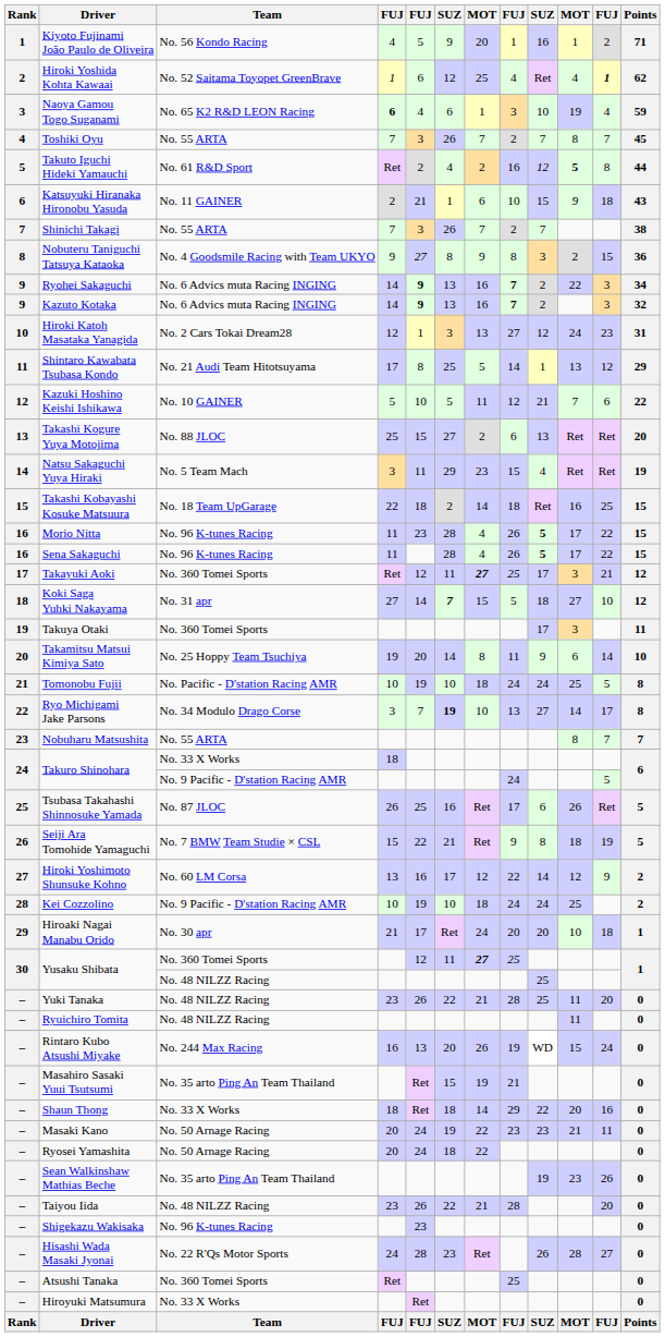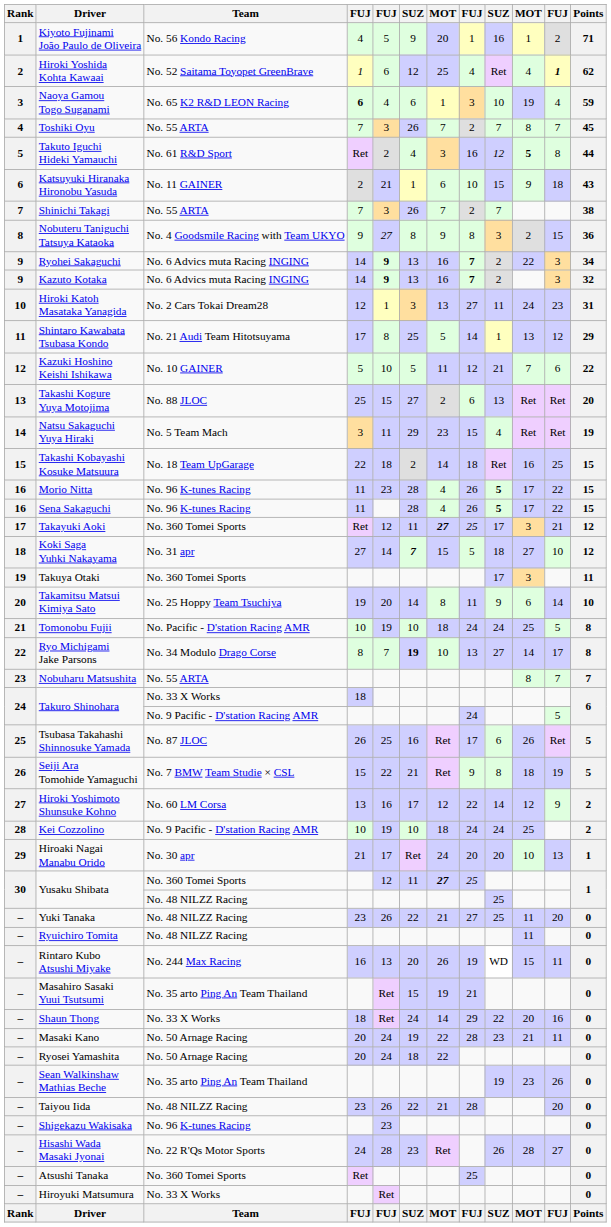 <table class="wikitable" style="font-size:85%; text-align:center">
 <tr>
 <th>Rank</th>
 <th>Driver</th>
 <th>Team</th>
 <th>FUJ<br></th>
 <th>FUJ<br></th>
 <th>SUZ<br></th>
 <th>MOT<br></th>
 <th>FUJ<br></th>
 <th>SUZ<br></th>
 <th>MOT<br></th>
 <th>FUJ<br></th>
 <th>Points</th>
 </tr>
 <tr>
 <th>1</th>
 <td align="left"> <a href='#'>Kiyoto Fujinami</a><br> <a href='#'>João Paulo de Oliveira</a></td>
 <td align="left"> No. 56 <a href='#'>Kondo Racing</a></td>
 <td style="background:#dfffdf;">4</td>
 <td style="background:#dfffdf;">5</td>
 <td style="background:#dfffdf;">9</td>
 <td style="background:#cfcfff;">20</td>
 <td style="background:#ffffbf;">1</td>
 <td style="background:#cfcfff;">16</td>
 <td style="background:#ffffbf;">1</td>
 <td style="background:#dfdfdf;">2</td>
 <th>71</th>
 </tr>
 <tr>
 <th>2</th>
 <td align="left"> <a href='#'>Hiroki Yoshida</a><br> <a href='#'>Kohta Kawaai</a></td>
 <td align="left"> No. 52 <a href='#'>Saitama Toyopet GreenBrave</a></td>
 <td style="background:#ffffbf;"><em>1</em></td>
 <td style="background:#dfffdf;">6</td>
 <td style="background:#cfcfff;">12</td>
 <td style="background:#cfcfff;">25</td>
 <td style="background:#dfffdf;">4</td>
 <td style="background:#efcfff;">Ret</td>
 <td style="background:#dfffdf;">4</td>
 <td style="background:#ffffbf;"><strong><em>1</em></strong></td>
 <th>62</th>
 </tr>
 <tr>
 <th>3</th>
 <td align="left"> <a href='#'>Naoya Gamou</a><br> <a href='#'>Togo Suganami</a></td>
 <td align="left"> No. 65 <a href='#'>K2 R&D LEON Racing</a></td>
 <td style="background:#dfffdf;"><strong>6</strong></td>
 <td style="background:#dfffdf;">4</td>
 <td style="background:#dfffdf;">6</td>
 <td style="background:#ffffbf;">1</td>
 <td style="background:#ffdf9f;">3</td>
 <td style="background:#dfffdf;">10</td>
 <td style="background:#cfcfff;">19</td>
 <td style="background:#dfffdf;">4</td>
 <th>59</th>
 </tr>
 <tr>
 <th>4</th>
 <td align="left"> <a href='#'>Toshiki Oyu</a></td>
 <td align="left"> No. 55 <a href='#'>ARTA</a></td>
 <td style="background:#dfffdf;">7</td>
 <td style="background:#ffdf9f;">3</td>
 <td style="background:#cfcfff;">26</td>
 <td style="background:#dfffdf;">7</td>
 <td style="background:#dfdfdf;">2</td>
 <td style="background:#dfffdf;">7</td>
 <td style="background:#dfffdf;">8</td>
 <td style="background:#dfffdf;">7</td>
 <th>45</th>
 </tr>
 <tr>
 <th>5</th>
 <td align="left"> <a href='#'>Takuto Iguchi</a><br> <a href='#'>Hideki Yamauchi</a></td>
 <td align="left"> No. 61 <a href='#'>R&D Sport</a></td>
 <td style="background:#efcfff;">Ret</td>
 <td style="background:#dfdfdf;">2</td>
 <td style="background:#dfffdf;">4</td>
-<td style="background:#ffdf9f;">2</td>
+<td style="background:#ffdf9f;">3</td>
 <td style="background:#cfcfff;">16</td>
 <td style="background:#cfcfff;"><em>12</em></td>
 <td style="background:#dfffdf;"><strong>5</strong></td>
 <td style="background:#dfffdf;">8</td>
 <th>44</th>
 </tr>
 <tr>
 <th>6</th>
 <td align="left"> <a href='#'>Katsuyuki Hiranaka</a><br> <a href='#'>Hironobu Yasuda</a></td>
 <td align="left">  No. 11 <a href='#'>GAINER</a></td>
 <td style="background:#dfdfdf;">2</td>
 <td style="background:#cfcfff;">21</td>
 <td style="background:#ffffbf;">1</td>
 <td style="background:#dfffdf;">6</td>
 <td style="background:#dfffdf;">10</td>
 <td style="background:#cfcfff;">15</td>
 <td style="background:#dfffdf;"><em>9</em></td>
 <td style="background:#cfcfff;">18</td>
 <th>43</th>
 </tr>
 <tr>
 <th>7</th>
 <td align="left"> <a href='#'>Shinichi Takagi</a></td>
 <td align="left"> No. 55 <a href='#'>ARTA</a></td>
 <td style="background:#dfffdf;">7</td>
 <td style="background:#ffdf9f;">3</td>
 <td style="background:#cfcfff;">26</td>
 <td style="background:#dfffdf;">7</td>
 <td style="background:#dfdfdf;">2</td>
 <td style="background:#dfffdf;">7</td>
 <td style="background:#;"></td>
 <td style="background:#;"></td>
 <th>38</th>
 </tr>
 <tr>
 <th>8</th>
 <td align="left"> <a href='#'>Nobuteru Taniguchi</a><br> <a href='#'>Tatsuya Kataoka</a></td>
 <td align="left"> No. 4 <a href='#'>Goodsmile Racing</a> with <a href='#'>Team UKYO</a></td>
 <td style="background:#dfffdf;">9</td>
 <td style="background:#cfcfff;"><em>27</em></td>
 <td style="background:#dfffdf;">8</td>
 <td style="background:#dfffdf;">9</td>
 <td style="background:#dfffdf;">8</td>
 <td style="background:#ffdf9f;">3</td>
 <td style="background:#dfdfdf;">2</td>
 <td style="background:#cfcfff;">15</td>
 <th>36</th>
 </tr>
 <tr>
 <th>9</th>
 <td align="left"> <a href='#'>Ryohei Sakaguchi</a></td>
 <td align="left"> No. 6 Advics muta Racing <a href='#'>INGING</a></td>
 <td style="background:#cfcfff;">14</td>
 <td style="background:#dfffdf;"><strong>9</strong></td>
 <td style="background:#cfcfff;">13</td>
 <td style="background:#cfcfff;">16</td>
 <td style="background:#dfffdf;"><strong>7</strong></td>
 <td style="background:#dfdfdf;">2</td>
 <td style="background:#cfcfff;">22</td>
 <td style="background:#ffdf9f;">3</td>
 <th>34</th>
 </tr>
 <tr>
 <th>9</th>
 <td align="left"> <a href='#'>Kazuto Kotaka</a></td>
 <td align="left"> No. 6 Advics muta Racing <a href='#'>INGING</a></td>
 <td style="background:#cfcfff;">14</td>
 <td style="background:#dfffdf;"><strong>9</strong></td>
 <td style="background:#cfcfff;">13</td>
 <td style="background:#cfcfff;">16</td>
 <td style="background:#dfffdf;"><strong>7</strong></td>
 <td style="background:#dfdfdf;">2</td>
 <td style="background:#;"></td>
 <td style="background:#ffdf9f;">3</td>
 <th>32</th>
 </tr>
 <tr>
 <th>10</th>
 <td align="left"> <a href='#'>Hiroki Katoh</a><br> <a href='#'>Masataka Yanagida</a></td>
 <td align="left"> No. 2 Cars Tokai Dream28</td>
 <td style="background:#cfcfff;">12</td>
 <td style="background:#ffffbf;">1</td>
 <td style="background:#ffdf9f;">3</td>
 <td style="background:#cfcfff;">13</td>
 <td style="background:#cfcfff;">27</td>
-<td style="background:#cfcfff;">12</td>
+<td style="background:#cfcfff;">11</td>
 <td style="background:#cfcfff;">24</td>
 <td style="background:#cfcfff;">23</td>
 <th>31</th>
 </tr>
 <tr>
 <th>11</th>
 <td align="left"> <a href='#'>Shintaro Kawabata</a><br> <a href='#'>Tsubasa Kondo</a></td>
 <td align="left"> No. 21 <a href='#'>Audi</a> Team Hitotsuyama</td>
 <td style="background:#cfcfff;">17</td>
 <td style="background:#dfffdf;">8</td>
 <td style="background:#cfcfff;">25</td>
 <td style="background:#dfffdf;">5</td>
 <td style="background:#cfcfff;">14</td>
 <td style="background:#ffffbf;">1</td>
 <td style="background:#cfcfff;">13</td>
 <td style="background:#cfcfff;">12</td>
 <th>29</th>
 </tr>
 <tr>
 <th>12</th>
 <td align="left"> <a href='#'>Kazuki Hoshino</a><br> <a href='#'>Keishi Ishikawa</a></td>
 <td align="left"> No. 10 <a href='#'>GAINER</a></td>
 <td style="background:#dfffdf;">5</td>
 <td style="background:#dfffdf;">10</td>
 <td style="background:#dfffdf;">5</td>
 <td style="background:#cfcfff;">11</td>
 <td style="background:#cfcfff;">12</td>
 <td style="background:#cfcfff;">21</td>
 <td style="background:#dfffdf;">7</td>
 <td style="background:#dfffdf;">6</td>
 <th>22</th>
 </tr>
 <tr>
 <th>13</th>
 <td align="left"> <a href='#'>Takashi Kogure</a><br> <a href='#'>Yuya Motojima</a></td>
 <td align="left"> No. 88 <a href='#'>JLOC</a></td>
 <td style="background:#cfcfff;">25</td>
 <td style="background:#cfcfff;">15</td>
 <td style="background:#cfcfff;">27</td>
 <td style="background:#dfdfdf;">2</td>
 <td style="background:#dfffdf;">6</td>
 <td style="background:#cfcfff;">13</td>
 <td style="background:#efcfff;">Ret</td>
 <td style="background:#efcfff;">Ret</td>
 <th>20</th>
 </tr>
 <tr>
 <th>14</th>
 <td align="left"> <a href='#'>Natsu Sakaguchi</a><br> <a href='#'>Yuya Hiraki</a></td>
 <td align="left"> No. 5 Team Mach</td>
 <td style="background:#ffdf9f;">3</td>
 <td style="background:#cfcfff;">11</td>
 <td style="background:#cfcfff;">29</td>
 <td style="background:#cfcfff;">23</td>
 <td style="background:#cfcfff;">15</td>
 <td style="background:#dfffdf;">4</td>
 <td style="background:#efcfff;">Ret</td>
 <td style="background:#efcfff;">Ret</td>
 <th>19</th>
 </tr>
 <tr>
 <th>15</th>
 <td align="left"> <a href='#'>Takashi Kobayashi</a><br> <a href='#'>Kosuke Matsuura</a></td>
 <td align="left"> No. 18 <a href='#'>Team UpGarage</a></td>
 <td style="background:#cfcfff;">22</td>
 <td style="background:#cfcfff;">18</td>
 <td style="background:#dfdfdf;">2</td>
 <td style="background:#cfcfff;">14</td>
 <td style="background:#cfcfff;">18</td>
 <td style="background:#efcfff;">Ret</td>
 <td style="background:#cfcfff;">16</td>
 <td style="background:#cfcfff;">25</td>
 <th>15</th>
 </tr>
 <tr>
 <th>16</th>
 <td align="left"> <a href='#'>Morio Nitta</a></td>
 <td align="left"> No. 96 <a href='#'>K-tunes Racing</a></td>
 <td style="background:#cfcfff;">11</td>
 <td style="background:#cfcfff;">23</td>
 <td style="background:#cfcfff;">28</td>
 <td style="background:#dfffdf;">4</td>
 <td style="background:#cfcfff;">26</td>
 <td style="background:#dfffdf;"><strong>5</strong></td>
 <td style="background:#cfcfff;">17</td>
 <td style="background:#cfcfff;">22</td>
 <th>15</th>
 </tr>
 <tr>
 <th>16</th>
 <td align="left"> <a href='#'>Sena Sakaguchi</a></td>
 <td align="left"> No. 96 <a href='#'>K-tunes Racing</a></td>
 <td style="background:#cfcfff;">11</td>
 <td style="background:#;"></td>
 <td style="background:#cfcfff;">28</td>
 <td style="background:#dfffdf;">4</td>
 <td style="background:#cfcfff;">26</td>
 <td style="background:#dfffdf;"><strong>5</strong></td>
 <td style="background:#cfcfff;">17</td>
 <td style="background:#cfcfff;">22</td>
 <th>15</th>
 </tr>
 <tr>
 <th>17</th>
 <td align="left"> <a href='#'>Takayuki Aoki</a></td>
 <td align="left"> No. 360 Tomei Sports</td>
 <td style="background:#efcfff;">Ret</td>
 <td style="background:#cfcfff;">12</td>
 <td style="background:#cfcfff;">11</td>
 <td style="background:#cfcfff;"><strong><em>27</em></strong></td>
 <td style="background:#cfcfff;"><em>25</em></td>
 <td style="background:#cfcfff;">17</td>
 <td style="background:#ffdf9f;">3</td>
 <td style="background:#cfcfff;">21</td>
 <th>12</th>
 </tr>
 <tr>
 <th>18</th>
 <td align="left"> <a href='#'>Koki Saga</a><br> <a href='#'>Yuhki Nakayama</a></td>
 <td align="left"> No. 31 <a href='#'>apr</a></td>
 <td style="background:#cfcfff;">27</td>
 <td style="background:#cfcfff;">14</td>
 <td style="background:#dfffdf;"><strong><em>7</em></strong></td>
 <td style="background:#cfcfff;">15</td>
 <td style="background:#dfffdf;">5</td>
 <td style="background:#cfcfff;">18</td>
 <td style="background:#cfcfff;">27</td>
 <td style="background:#dfffdf;">10</td>
 <th>12</th>
 </tr>
 <tr>
 <th>19</th>
 <td align="left"> Takuya Otaki</td>
 <td align="left"> No. 360 Tomei Sports</td>
 <td style="background:#;"></td>
 <td style="background:#;"></td>
 <td style="background:#;"></td>
 <td style="background:#;"></td>
 <td style="background:#;"></td>
 <td style="background:#cfcfff;">17</td>
 <td style="background:#ffdf9f;">3</td>
 <td style="background:#;"></td>
 <th>11</th>
 </tr>
 <tr>
 <th>20</th>
 <td align="left"> <a href='#'>Takamitsu Matsui</a><br> <a href='#'>Kimiya Sato</a></td>
 <td align="left"> No. 25 Hoppy <a href='#'>Team Tsuchiya</a></td>
 <td style="background:#cfcfff;">19</td>
 <td style="background:#cfcfff;">20</td>
 <td style="background:#cfcfff;">14</td>
 <td style="background:#dfffdf;">8</td>
 <td style="background:#cfcfff;">11</td>
 <td style="background:#dfffdf;">9</td>
 <td style="background:#dfffdf;">6</td>
 <td style="background:#cfcfff;">14</td>
 <th>10</th>
 </tr>
 <tr>
 <th>21</th>
 <td align="left"> <a href='#'>Tomonobu Fujii</a></td>
 <td align="left">  No.  Pacific - <a href='#'>D'station Racing</a> <a href='#'>AMR</a></td>
 <td style="background:#dfffdf;">10</td>
 <td style="background:#cfcfff;">19</td>
 <td style="background:#dfffdf;">10</td>
 <td style="background:#cfcfff;">18</td>
 <td style="background:#cfcfff;">24</td>
 <td style="background:#cfcfff;">24</td>
 <td style="background:#cfcfff;">25</td>
 <td style="background:#dfffdf;">5</td>
 <th>8</th>
 </tr>
 <tr>
 <th>22</th>
 <td align="left"> <a href='#'>Ryo Michigami</a><br> Jake Parsons</td>
 <td align="left"> No. 34 Modulo <a href='#'>Drago Corse</a></td>
-<td style="background:#dfffdf;">3</td>
+<td style="background:#dfffdf;">8</td>
 <td style="background:#dfffdf;">7</td>
 <td style="background:#cfcfff;"><strong>19</strong></td>
 <td style="background:#dfffdf;">10</td>
 <td style="background:#cfcfff;">13</td>
 <td style="background:#cfcfff;">27</td>
 <td style="background:#cfcfff;">14</td>
 <td style="background:#cfcfff;">17</td>
 <th>8</th>
 </tr>
 <tr>
 <th>23</th>
 <td align="left"> <a href='#'>Nobuharu Matsushita</a></td>
 <td align="left"> No. 55 <a href='#'>ARTA</a></td>
 <td style="background:#;"></td>
 <td style="background:#;"></td>
 <td style="background:#;"></td>
 <td style="background:#;"></td>
 <td style="background:#;"></td>
 <td style="background:#;"></td>
 <td style="background:#dfffdf;">8</td>
 <td style="background:#dfffdf;">7</td>
 <th>7</th>
 </tr>
 <tr>
 <th rowspan=2>24</th>
 <td align="left" rowspan=2> <a href='#'>Takuro Shinohara</a></td>
 <td align="left"> No. 33 X Works</td>
 <td style="background:#cfcfff;">18</td>
 <td style="background:#;"></td>
 <td style="background:#;"></td>
 <td style="background:#;"></td>
 <td style="background:#;"></td>
 <td style="background:#;"></td>
 <td style="background:#;"></td>
 <td style="background:#;"></td>
 <th rowspan=2>6</th>
 </tr>
 <tr>
 <td align="left"> No. 9 Pacific - <a href='#'>D'station Racing</a> <a href='#'>AMR</a></td>
 <td style="background:#;"></td>
 <td style="background:#;"></td>
 <td style="background:#;"></td>
 <td style="background:#;"></td>
 <td style="background:#cfcfff;">24</td>
 <td style="background:#;"></td>
 <td style="background:#;"></td>
 <td style="background:#dfffdf;">5</td>
 </tr>
 <tr>
 <th>25</th>
 <td align="left"> Tsubasa Takahashi<br> <a href='#'>Shinnosuke Yamada</a></td>
 <td align="left"> No. 87 <a href='#'>JLOC</a></td>
 <td style="background:#cfcfff;">26</td>
 <td style="background:#cfcfff;">25</td>
 <td style="background:#cfcfff;">16</td>
 <td style="background:#efcfff;">Ret</td>
 <td style="background:#cfcfff;">17</td>
 <td style="background:#dfffdf;">6</td>
 <td style="background:#cfcfff;">26</td>
 <td style="background:#efcfff;">Ret</td>
 <th>5</th>
 </tr>
 <tr>
 <th>26</th>
 <td align="left"> <a href='#'>Seiji Ara</a><br> Tomohide Yamaguchi</td>
 <td align="left"> No. 7 <a href='#'>BMW</a> <a href='#'>Team Studie</a> × <a href='#'>CSL</a></td>
 <td style="background:#cfcfff;">15</td>
 <td style="background:#cfcfff;">22</td>
 <td style="background:#cfcfff;">21</td>
 <td style="background:#efcfff;">Ret</td>
 <td style="background:#dfffdf;">9</td>
 <td style="background:#dfffdf;">8</td>
 <td style="background:#cfcfff;">18</td>
 <td style="background:#cfcfff;">19</td>
 <th>5</th>
 </tr>
 <tr>
 <th>27</th>
 <td align="left"> <a href='#'>Hiroki Yoshimoto</a><br> <a href='#'>Shunsuke Kohno</a></td>
 <td align="left"> No. 60 <a href='#'>LM Corsa</a></td>
 <td style="background:#cfcfff;">13</td>
 <td style="background:#cfcfff;">16</td>
 <td style="background:#cfcfff;">17</td>
 <td style="background:#cfcfff;">12</td>
 <td style="background:#cfcfff;">22</td>
 <td style="background:#cfcfff;">14</td>
 <td style="background:#cfcfff;">12</td>
 <td style="background:#dfffdf;">9</td>
 <th>2</th>
 </tr>
 <tr>
 <th>28</th>
 <td align="left"> <a href='#'>Kei Cozzolino</a></td>
 <td align="left"> No. 9 Pacific - <a href='#'>D'station Racing</a> <a href='#'>AMR</a></td>
 <td style="background:#dfffdf;">10</td>
 <td style="background:#cfcfff;">19</td>
 <td style="background:#dfffdf;">10</td>
 <td style="background:#cfcfff;">18</td>
 <td style="background:#cfcfff;">24</td>
 <td style="background:#cfcfff;">24</td>
 <td style="background:#cfcfff;">25</td>
 <td style="background:#;"></td>
 <th>2</th>
 </tr>
 <tr>
 <th>29</th>
 <td align="left"> Hiroaki Nagai<br> <a href='#'>Manabu Orido</a></td>
 <td align="left"> No. 30 <a href='#'>apr</a></td>
 <td style="background:#cfcfff;">21</td>
 <td style="background:#cfcfff;">17</td>
 <td style="background:#efcfff;">Ret</td>
 <td style="background:#cfcfff;">24</td>
 <td style="background:#cfcfff;">20</td>
 <td style="background:#cfcfff;">20</td>
 <td style="background:#dfffdf;">10</td>
-<td style="background:#cfcfff;">18</td>
+<td style="background:#cfcfff;">13</td>
 <th>1</th>
 </tr>
 <tr>
 <th rowspan=2>30</th>
 <td align="left" rowspan=2> Yusaku Shibata</td>
 <td align="left"> No. 360 Tomei Sports</td>
 <td style="background:#;"></td>
 <td style="background:#cfcfff;">12</td>
 <td style="background:#cfcfff;">11</td>
 <td style="background:#cfcfff;"><strong><em>27</em></strong></td>
 <td style="background:#cfcfff;"><em>25</em></td>
 <td style="background:#;"></td>
 <td style="background:#;"></td>
 <td style="background:#;"></td>
 <th rowspan=2>1</th>
 </tr>
 <tr>
 <td align="left"> No. 48 NILZZ Racing</td>
 <td style="background:#;"></td>
 <td style="background:#;"></td>
 <td style="background:#;"></td>
 <td style="background:#;"></td>
 <td style="background:#;"></td>
 <td style="background:#cfcfff;">25</td>
 <td style="background:#;"></td>
 <td style="background:#;"></td>
 </tr>
 <tr>
 <th>–</th>
 <td align="left"> Yuki Tanaka</td>
 <td align="left"> No. 48 NILZZ Racing</td>
 <td style="background:#cfcfff;">23</td>
 <td style="background:#cfcfff;">26</td>
 <td style="background:#cfcfff;">22</td>
 <td style="background:#cfcfff;">21</td>
-<td style="background:#cfcfff;">28</td>
+<td style="background:#cfcfff;">27</td>
 <td style="background:#cfcfff;">25</td>
 <td style="background:#cfcfff;">11</td>
 <td style="background:#cfcfff;">20</td>
 <th>0</th>
 </tr>
 <tr>
 <th>–</th>
 <td align="left"> <a href='#'>Ryuichiro Tomita</a></td>
 <td align="left"> No. 48 NILZZ Racing</td>
 <td style="background:#;"></td>
 <td style="background:#;"></td>
 <td style="background:#;"></td>
 <td style="background:#;"></td>
 <td style="background:#;"></td>
 <td style="background:#;"></td>
 <td style="background:#cfcfff;">11</td>
 <td style="background:#;"></td>
 <th>0</th>
 </tr>
 <tr>
 <th>–</th>
 <td align="left"> Rintaro Kubo<br> <a href='#'>Atsushi Miyake</a></td>
 <td align="left"> No. 244 <a href='#'>Max Racing</a></td>
 <td style="background:#cfcfff;">16</td>
 <td style="background:#cfcfff;">13</td>
 <td style="background:#cfcfff;">20</td>
 <td style="background:#cfcfff;">26</td>
 <td style="background:#cfcfff;">19</td>
 <td style="background:#ffffff;">WD</td>
 <td style="background:#cfcfff;">15</td>
-<td style="background:#cfcfff;">24</td>
+<td style="background:#cfcfff;">11</td>
 <th>0</th>
 </tr>
 <tr>
 <th>–</th>
 <td align="left"> Masahiro Sasaki<br> <a href='#'>Yuui Tsutsumi</a></td>
 <td align="left"> No. 35 arto <a href='#'>Ping An</a> Team Thailand</td>
 <td style="background:#;"></td>
 <td style="background:#efcfff;">Ret</td>
 <td style="background:#cfcfff;">15</td>
 <td style="background:#cfcfff;">19</td>
 <td style="background:#cfcfff;">21</td>
 <td style="background:#;"></td>
 <td style="background:#;"></td>
 <td style="background:#;"></td>
 <th>0</th>
 </tr>
 <tr>
 <th>–</th>
 <td align="left"> <a href='#'>Shaun Thong</a></td>
 <td align="left"> No. 33 X Works</td>
 <td style="background:#cfcfff;">18</td>
 <td style="background:#efcfff;">Ret</td>
-<td style="background:#cfcfff;">18</td>
+<td style="background:#cfcfff;">24</td>
 <td style="background:#cfcfff;">14</td>
 <td style="background:#cfcfff;">29</td>
 <td style="background:#cfcfff;">22</td>
 <td style="background:#cfcfff;">20</td>
 <td style="background:#cfcfff;">16</td>
 <th>0</th>
 </tr>
 <tr>
 <th>–</th>
 <td align="left"> Masaki Kano</td>
 <td align="left"> No. 50 Arnage Racing</td>
 <td style="background:#cfcfff;">20</td>
 <td style="background:#cfcfff;">24</td>
 <td style="background:#cfcfff;">19</td>
 <td style="background:#cfcfff;">22</td>
-<td style="background:#cfcfff;">23</td>
+<td style="background:#cfcfff;">28</td>
 <td style="background:#cfcfff;">23</td>
 <td style="background:#cfcfff;">21</td>
 <td style="background:#cfcfff;">11</td>
 <th>0</th>
 </tr>
 <tr>
 <th>–</th>
 <td align="left"> Ryosei Yamashita</td>
 <td align="left"> No. 50 Arnage Racing</td>
 <td style="background:#cfcfff;">20</td>
 <td style="background:#cfcfff;">24</td>
 <td style="background:#cfcfff;">18</td>
 <td style="background:#cfcfff;">22</td>
 <td style="background:#;"></td>
 <td style="background:#;"></td>
 <td style="background:#;"></td>
 <td style="background:#;"></td>
 <th>0</th>
 </tr>
 <tr>
 <th>–</th>
 <td align="left"> <a href='#'>Sean Walkinshaw</a><br> <a href='#'>Mathias Beche</a></td>
 <td align="left"> No. 35 arto <a href='#'>Ping An</a> Team Thailand</td>
 <td style="background:#;"></td>
 <td style="background:#;"></td>
 <td style="background:#;"></td>
 <td style="background:#;"></td>
 <td style="background:#;"></td>
 <td style="background:#cfcfff;">19</td>
 <td style="background:#cfcfff;">23</td>
 <td style="background:#cfcfff;">26</td>
 <th>0</th>
 </tr>
 <tr>
 <th>–</th>
 <td align="left"> Taiyou Iida</td>
 <td align="left"> No. 48 NILZZ Racing</td>
 <td style="background:#cfcfff;">23</td>
 <td style="background:#cfcfff;">26</td>
 <td style="background:#cfcfff;">22</td>
 <td style="background:#cfcfff;">21</td>
 <td style="background:#cfcfff;">28</td>
 <td style="background:#;"></td>
 <td style="background:#;"></td>
 <td style="background:#cfcfff;">20</td>
 <th>0</th>
 </tr>
 <tr>
 <th>–</th>
 <td align="left"> <a href='#'>Shigekazu Wakisaka</a></td>
 <td align="left"> No. 96 <a href='#'>K-tunes Racing</a></td>
 <td style="background:#;"></td>
 <td style="background:#cfcfff;">23</td>
 <td style="background:#;"></td>
 <td style="background:#;"></td>
 <td style="background:#;"></td>
 <td style="background:#;"></td>
 <td style="background:#;"></td>
 <td style="background:#;"></td>
 <th>0</th>
 </tr>
 <tr>
 <th>–</th>
 <td align="left"> <a href='#'>Hisashi Wada</a><br> <a href='#'>Masaki Jyonai</a></td>
 <td align="left"> No. 22 R'Qs Motor Sports</td>
 <td style="background:#cfcfff;">24</td>
 <td style="background:#cfcfff;">28</td>
 <td style="background:#cfcfff;">23</td>
 <td style="background:#efcfff;">Ret</td>
 <td style="background:#;"></td>
 <td style="background:#cfcfff;">26</td>
 <td style="background:#cfcfff;">28</td>
 <td style="background:#cfcfff;">27</td>
 <th>0</th>
 </tr>
 <tr>
 <th>–</th>
 <td align="left"> Atsushi Tanaka</td>
 <td align="left"> No. 360 Tomei Sports</td>
 <td style="background:#efcfff;">Ret</td>
 <td style="background:#;"></td>
 <td style="background:#;"></td>
 <td style="background:#;"></td>
 <td style="background:#cfcfff;">25</td>
 <td style="background:#;"></td>
 <td style="background:#;"></td>
 <td style="background:#;"></td>
 <th>0</th>
 </tr>
 <tr>
 <th>–</th>
 <td align="left"> Hiroyuki Matsumura</td>
 <td align="left"> No. 33 X Works</td>
 <td style="background:#;"></td>
 <td style="background:#efcfff;">Ret</td>
 <td style="background:#;"></td>
 <td style="background:#;"></td>
 <td style="background:#;"></td>
 <td style="background:#;"></td>
 <td style="background:#;"></td>
 <td style="background:#;"></td>
 <th>0</th>
 </tr>
 <tr>
 <th>Rank</th>
 <th>Driver</th>
 <th>Team</th>
 <th>FUJ<br></th>
 <th>FUJ<br></th>
 <th>SUZ<br></th>
 <th>MOT<br></th>
 <th>FUJ<br></th>
 <th>SUZ<br></th>
 <th>MOT<br></th>
 <th>FUJ<br></th>
 <th>Points</th>
 </tr>
 </table>
